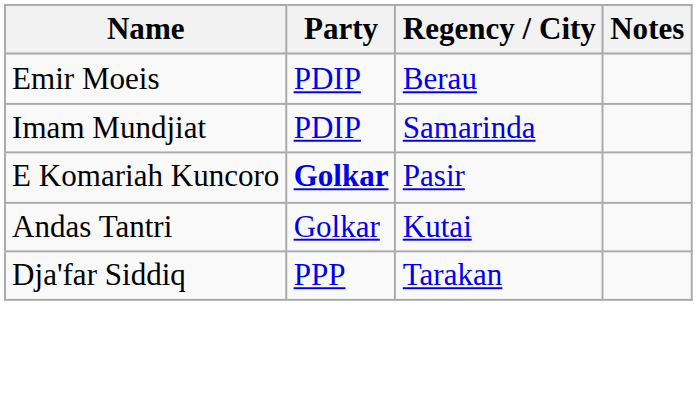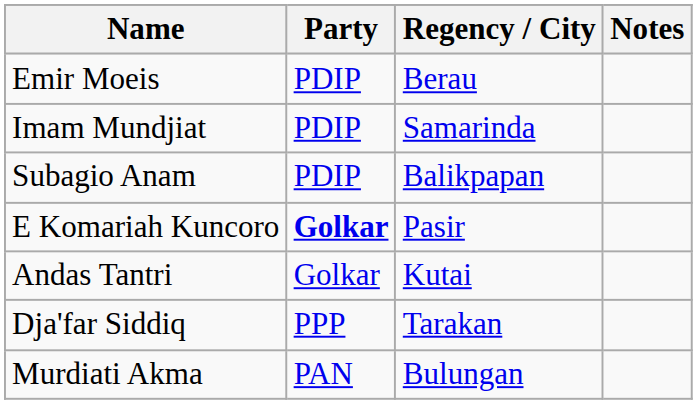 <table class="wikitable sortable" style="font-size: 100%;">
 <tr bgcolor="#cccccc">
 <th>Name</th>
 <th>Party</th>
 <th>Regency / City</th>
 <th>Notes</th>
 </tr>
 <tr>
 <td>Emir Moeis</td>
 <td><a href='#'>PDIP</a></td>
 <td><a href='#'>Berau</a></td>
 <td></td>
 </tr>
 <tr>
 <td>Imam Mundjiat</td>
 <td><a href='#'>PDIP</a></td>
 <td><a href='#'>Samarinda</a></td>
 <td></td>
 </tr>
 <tr>
+<td>Subagio Anam</td>
+<td><a href='#'>PDIP</a></td>
+<td><a href='#'>Balikpapan</a></td>
+<td></td>
+</tr>
+<tr>
 <td>E Komariah Kuncoro</td>
 <td><strong><a href='#'>Golkar</a></strong></td>
 <td><a href='#'>Pasir</a></td>
 <td></td>
 </tr>
 <tr>
 <td>Andas Tantri</td>
 <td><a href='#'>Golkar</a></td>
 <td><a href='#'>Kutai</a></td>
 <td></td>
 </tr>
 <tr>
 <td>Dja'far Siddiq</td>
 <td><a href='#'>PPP</a></td>
 <td><a href='#'>Tarakan</a></td>
 <td></td>
 </tr>
+<tr>
+<td>Murdiati Akma</td>
+<td><a href='#'>PAN</a></td>
+<td><a href='#'>Bulungan</a></td>
+<td></td>
+</tr>
 </table>
